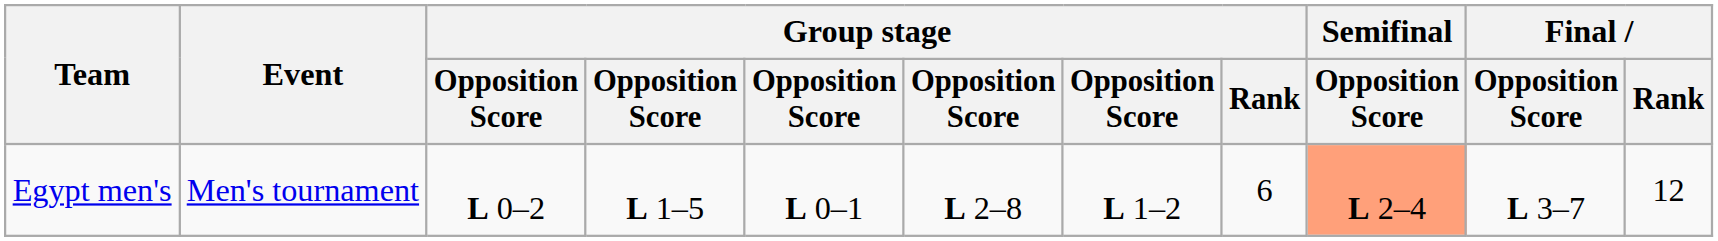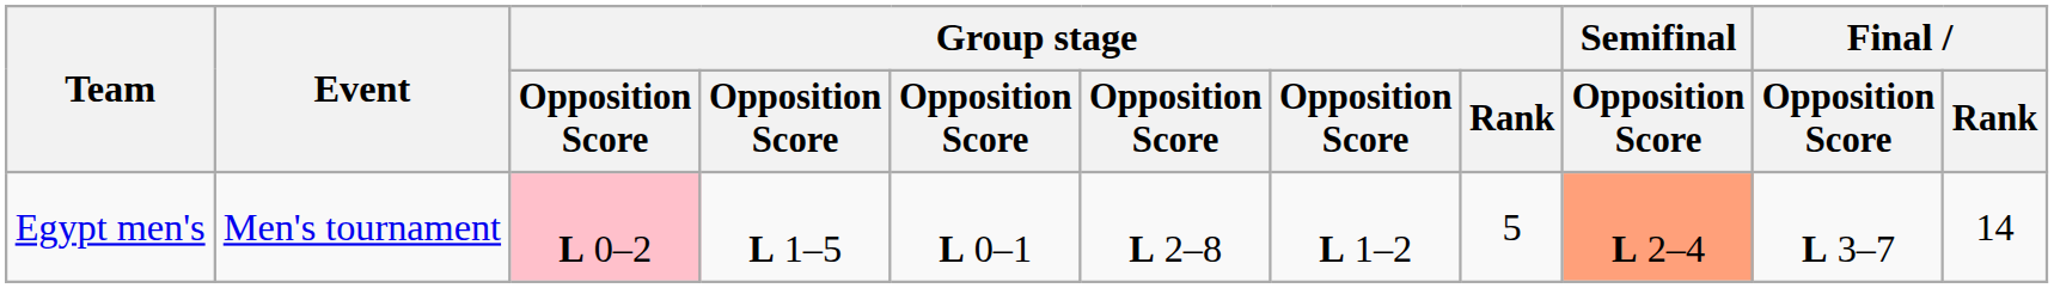 <table class="wikitable" style="font-size:90%">
 <tr>
 <th rowspan=2>Team</th>
 <th rowspan=2>Event</th>
 <th colspan=6>Group stage</th>
 <th>Semifinal</th>
 <th colspan=2>Final / </th>
 </tr>
 <tr style="font-size:95%">
 <th>Opposition<br>Score</th>
 <th>Opposition<br>Score</th>
 <th>Opposition<br>Score</th>
 <th>Opposition<br>Score</th>
 <th>Opposition<br>Score</th>
 <th>Rank</th>
 <th>Opposition<br>Score</th>
 <th>Opposition<br>Score</th>
 <th>Rank</th>
 </tr>
 <tr align=center>
 <td align=left><a href='#'>Egypt men's</a></td>
 <td align=left><a href='#'>Men's tournament</a></td>
-<td><br><strong>L</strong> 0–2</td>
+<td style="background: pink;"><br><strong>L</strong> 0–2</td>
 <td><br><strong>L</strong> 1–5</td>
 <td><br><strong>L</strong> 0–1</td>
 <td><br><strong>L</strong> 2–8</td>
 <td><br><strong>L</strong> 1–2</td>
-<td>6</td>
+<td>5</td>
 <td style="background: lightsalmon;"><br><strong>L</strong> 2–4</td>
 <td><br><strong>L</strong> 3–7</td>
-<td>12</td>
+<td>14</td>
 </tr>
 </table>
